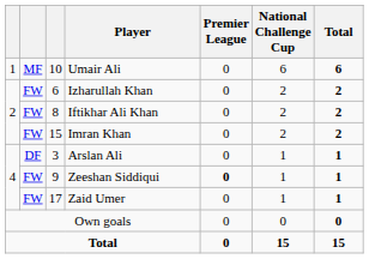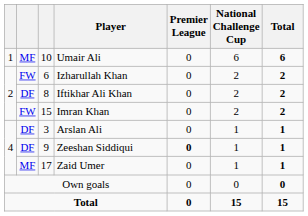 <table class="wikitable sortable" style="font-size: 95%; text-align: center;">
 <tr>
 <th width=10></th>
 <th width=10></th>
 <th width=10></th>
 <th width=150>Player</th>
 <th width=50>Premier League</th>
 <th width=50>National Challenge Cup</th>
 <th width=50>Total</th>
 </tr>
 <tr>
 <td>1</td>
 <td><a href='#'>MF</a></td>
 <td>10</td>
 <td align=left> Umair Ali</td>
 <td>0</td>
 <td>6</td>
 <td><strong>6</strong></td>
 </tr>
 <tr>
 <td rowspan="3">2</td>
 <td><a href='#'>FW</a></td>
 <td>6</td>
 <td align=left> Izharullah Khan</td>
 <td>0</td>
 <td>2</td>
 <td><strong>2</strong></td>
 </tr>
 <tr>
-<td><a href='#'>FW</a></td>
+<td><a href='#'>DF</a></td>
 <td>8</td>
 <td align=left> Iftikhar Ali Khan</td>
 <td>0</td>
 <td>2</td>
 <td><strong>2</strong></td>
 </tr>
 <tr>
 <td><a href='#'>FW</a></td>
 <td>15</td>
 <td align=left> Imran Khan</td>
 <td>0</td>
 <td>2</td>
 <td><strong>2</strong></td>
 </tr>
 <tr>
 <td rowspan="3">4</td>
 <td><a href='#'>DF</a></td>
 <td>3</td>
 <td align=left> Arslan Ali</td>
 <td>0</td>
 <td>1</td>
 <td><strong>1</strong></td>
 </tr>
 <tr>
-<td><a href='#'>FW</a></td>
+<td><a href='#'>DF</a></td>
 <td>9</td>
 <td align=left> Zeeshan Siddiqui</td>
 <td><strong>0</strong></td>
 <td>1</td>
 <td><strong>1</strong></td>
 </tr>
 <tr>
-<td><a href='#'>FW</a></td>
+<td><a href='#'>MF</a></td>
 <td>17</td>
 <td align=left> Zaid Umer</td>
 <td>0</td>
 <td>1</td>
 <td><strong>1</strong></td>
 </tr>
 <tr>
 <td colspan="4">Own goals</td>
 <td>0</td>
 <td>0</td>
 <td><strong>0</strong></td>
 </tr>
 <tr class="sortbottom">
 <td colspan=4><strong>Total</strong></td>
 <td><strong>0</strong></td>
 <td><strong>15</strong></td>
 <td><strong>15</strong></td>
 </tr>
 </table>
